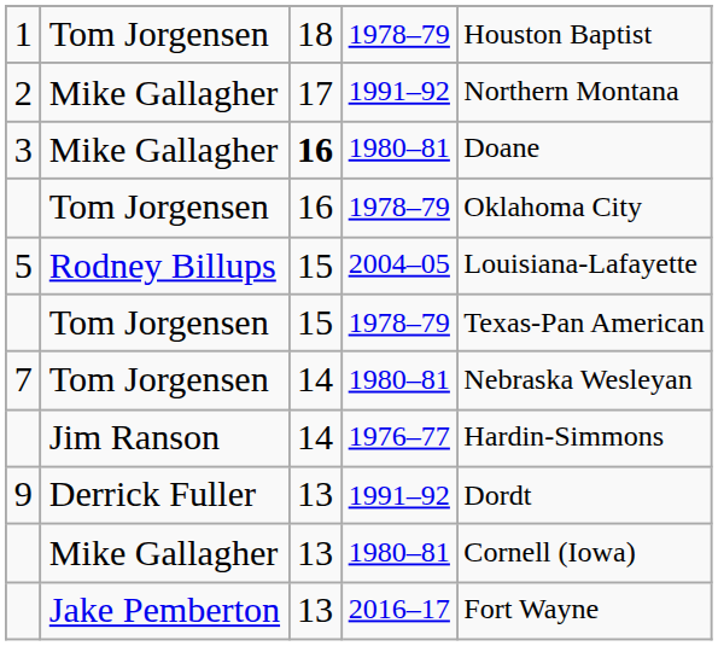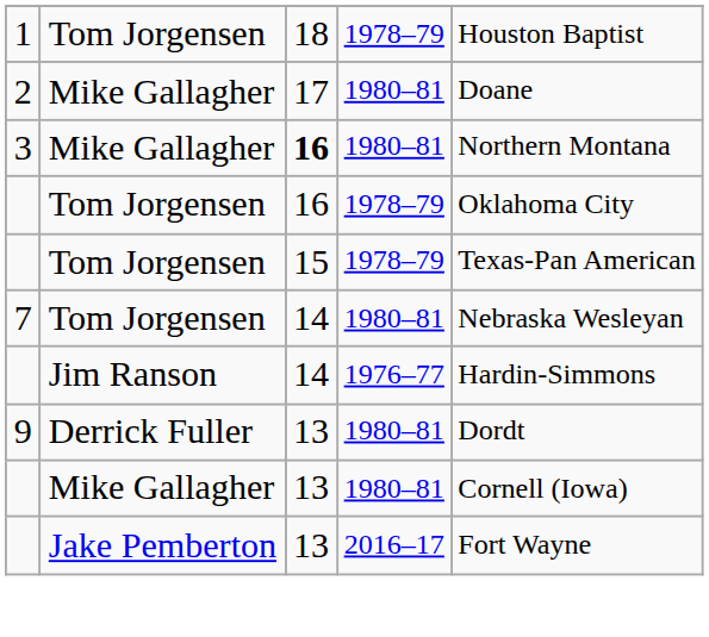 <table class="wikitable">
 <tr>
 </tr>
 <tr>
 <td>1</td>
 <td>Tom Jorgensen</td>
 <td>18</td>
 <td style="font-size:80%;"><a href='#'>1978–79</a></td>
 <td style="font-size:80%;">Houston Baptist</td>
 </tr>
 <tr>
 <td>2</td>
 <td>Mike Gallagher</td>
 <td>17</td>
-<td style="font-size:80%;"><a href='#'>1991–92</a></td>
-<td style="font-size:80%;">Northern Montana</td>
+<td style="font-size:80%;"><a href='#'>1980–81</a></td>
+<td style="font-size:80%;">Doane</td>
 </tr>
 <tr>
 <td>3</td>
 <td>Mike Gallagher</td>
 <td><strong>16</strong></td>
 <td style="font-size:80%;"><a href='#'>1980–81</a></td>
-<td style="font-size:80%;">Doane</td>
+<td style="font-size:80%;">Northern Montana</td>
 </tr>
 <tr>
 <td></td>
 <td>Tom Jorgensen</td>
 <td>16</td>
 <td style="font-size:80%;"><a href='#'>1978–79</a></td>
 <td style="font-size:80%;">Oklahoma City</td>
-</tr>
-<tr>
-<td>5</td>
-<td><a href='#'>Rodney Billups</a></td>
-<td>15</td>
-<td style="font-size:80%;"><a href='#'>2004–05</a></td>
-<td style="font-size:80%;">Louisiana-Lafayette</td>
 </tr>
 <tr>
 <td></td>
 <td>Tom Jorgensen</td>
 <td>15</td>
 <td style="font-size:80%;"><a href='#'>1978–79</a></td>
 <td style="font-size:80%;">Texas-Pan American</td>
 </tr>
 <tr>
 <td>7</td>
 <td>Tom Jorgensen</td>
 <td>14</td>
 <td style="font-size:80%;"><a href='#'>1980–81</a></td>
 <td style="font-size:80%;">Nebraska Wesleyan</td>
 </tr>
 <tr>
 <td></td>
 <td>Jim Ranson</td>
 <td>14</td>
 <td style="font-size:80%;"><a href='#'>1976–77</a></td>
 <td style="font-size:80%;">Hardin-Simmons</td>
 </tr>
 <tr>
 <td>9</td>
 <td>Derrick Fuller</td>
 <td>13</td>
-<td style="font-size:80%;"><a href='#'>1991–92</a></td>
+<td style="font-size:80%;"><a href='#'>1980–81</a></td>
 <td style="font-size:80%;">Dordt</td>
 </tr>
 <tr>
 <td></td>
 <td>Mike Gallagher</td>
 <td>13</td>
 <td style="font-size:80%;"><a href='#'>1980–81</a></td>
 <td style="font-size:80%;">Cornell (Iowa)</td>
 </tr>
 <tr>
 <td></td>
 <td><a href='#'>Jake Pemberton</a></td>
 <td>13</td>
 <td style="font-size:80%;"><a href='#'>2016–17</a></td>
 <td style="font-size:80%;">Fort Wayne</td>
 </tr>
 </table>
